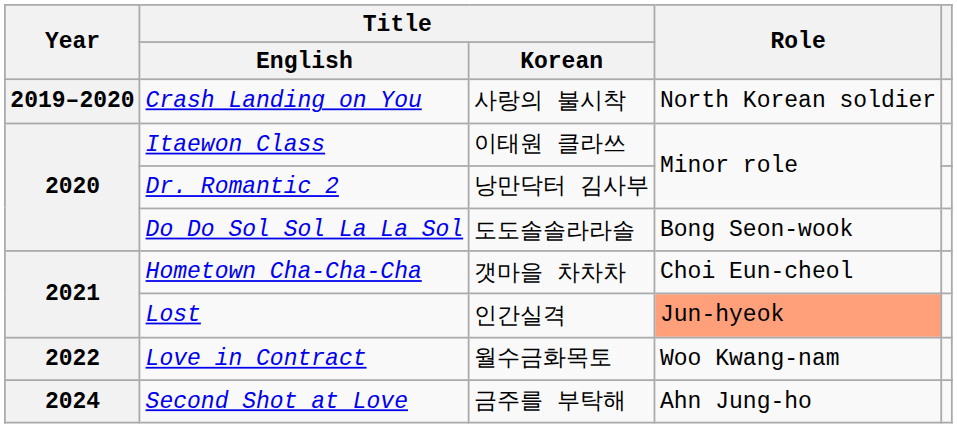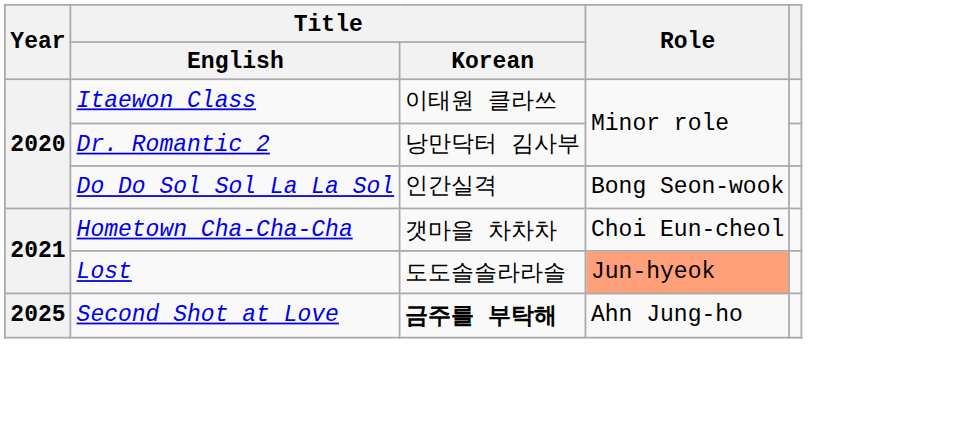 <table class="wikitable sortable plainrowheaders">
 <tr>
 <th scope="col" rowspan="2">Year</th>
 <th scope="col" colspan="2">Title</th>
 <th scope="col" rowspan="2">Role</th>
 <th scope="col" rowspan="2" class="unsortable"></th>
 </tr>
 <tr>
 <th>English</th>
 <th>Korean</th>
-</tr>
-<tr>
-<th scope="row">2019–2020</th>
-<td><em><a href='#'>Crash Landing on You</a></em></td>
-<td>사랑의 불시착</td>
-<td>North Korean soldier</td>
-<td></td>
 </tr>
 <tr>
 <th rowspan="3" scope="row">2020</th>
 <td><em><a href='#'>Itaewon Class</a></em></td>
 <td>이태원 클라쓰</td>
 <td rowspan="2">Minor role</td>
 <td></td>
 </tr>
 <tr>
 <td><em><a href='#'>Dr. Romantic 2</a></em></td>
 <td>낭만닥터 김사부</td>
 <td></td>
 </tr>
 <tr>
 <td><em><a href='#'>Do Do Sol Sol La La Sol</a></em></td>
-<td>도도솔솔라라솔</td>
+<td>인간실격</td>
 <td>Bong Seon-wook</td>
 <td></td>
 </tr>
 <tr>
 <th rowspan="2" scope="row">2021</th>
 <td><em><a href='#'>Hometown Cha-Cha-Cha</a></em></td>
 <td>갯마을 차차차</td>
 <td>Choi Eun-cheol</td>
 <td></td>
 </tr>
 <tr>
 <td><em><a href='#'>Lost</a></em></td>
-<td>인간실격</td>
+<td>도도솔솔라라솔</td>
 <td style="background: lightsalmon;">Jun-hyeok</td>
 <td></td>
 </tr>
 <tr>
-<th scope="row">2022</th>
-<td><em><a href='#'>Love in Contract</a></em></td>
-<td>월수금화목토</td>
-<td>Woo Kwang-nam</td>
-<td></td>
-</tr>
-<tr>
-<th scope="row">2024</th>
+<th scope="row">2025</th>
 <td><em><a href='#'>Second Shot at Love</a></em></td>
-<td>금주를 부탁해</td>
+<td><strong>금주를 부탁해</strong></td>
 <td>Ahn Jung-ho</td>
 <td></td>
 </tr>
 </table>
